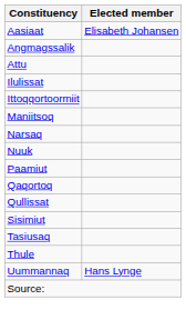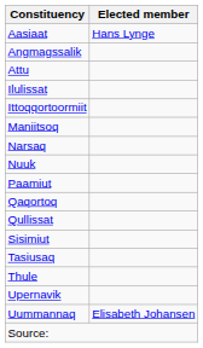 <table class=wikitable>
 <tr>
 <th>Constituency</th>
 <th>Elected member</th>
 </tr>
 <tr>
 <td><a href='#'>Aasiaat</a></td>
-<td><a href='#'>Elisabeth Johansen</a></td>
+<td><a href='#'>Hans Lynge</a></td>
 </tr>
 <tr>
 <td><a href='#'>Angmagssalik</a></td>
 <td></td>
 </tr>
 <tr>
 <td><a href='#'>Attu</a></td>
 <td></td>
 </tr>
 <tr>
 <td><a href='#'>Ilulissat</a></td>
 <td></td>
 </tr>
 <tr>
 <td><a href='#'>Ittoqqortoormiit</a></td>
 <td></td>
 </tr>
 <tr>
 <td><a href='#'>Maniitsoq</a></td>
 <td></td>
 </tr>
 <tr>
 <td><a href='#'>Narsaq</a></td>
 <td></td>
 </tr>
 <tr>
 <td><a href='#'>Nuuk</a></td>
 <td></td>
 </tr>
 <tr>
 <td><a href='#'>Paamiut</a></td>
 <td></td>
 </tr>
 <tr>
 <td><a href='#'>Qaqortoq</a></td>
 <td></td>
 </tr>
 <tr>
 <td><a href='#'>Qullissat</a></td>
 <td></td>
 </tr>
 <tr>
 <td><a href='#'>Sisimiut</a></td>
 <td></td>
 </tr>
 <tr>
 <td><a href='#'>Tasiusaq</a></td>
 <td></td>
 </tr>
 <tr>
 <td><a href='#'>Thule</a></td>
 <td></td>
 </tr>
 <tr>
+<td><a href='#'>Upernavik</a></td>
+<td></td>
+</tr>
+<tr>
 <td><a href='#'>Uummannaq</a></td>
-<td><a href='#'>Hans Lynge</a></td>
+<td><a href='#'>Elisabeth Johansen</a></td>
 </tr>
 <tr>
 <td colspan=2>Source: </td>
 </tr>
 </table>
